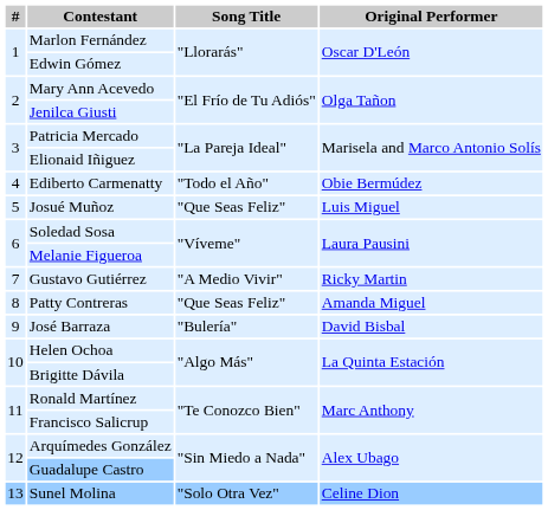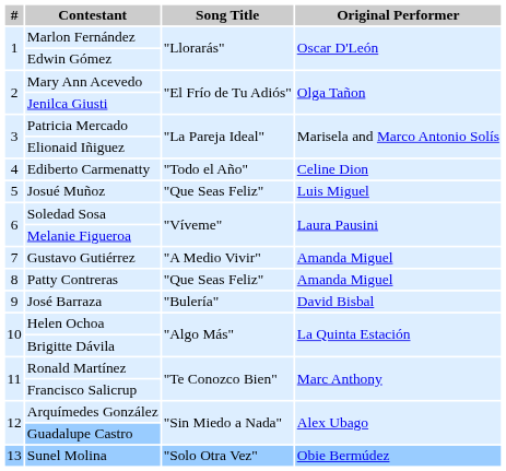 <table cellpadding=2 cellspacing=2>
 <tr bgcolor=#cccccc>
 <th>#</th>
 <th>Contestant</th>
 <th>Song Title</th>
 <th>Original Performer</th>
 </tr>
 <tr bgcolor=#DDEEFF>
 <td rowspan="2" align=center>1</td>
 <td>Marlon Fernández</td>
 <td rowspan="2">"Llorarás"</td>
 <td rowspan="2"><a href='#'>Oscar D'León</a></td>
 </tr>
 <tr bgcolor=#DDEEFF>
 <td>Edwin Gómez</td>
 </tr>
 <tr bgcolor=#DDEEFF>
 <td rowspan="2" align=center>2</td>
 <td>Mary Ann Acevedo</td>
 <td rowspan="2">"El Frío de Tu Adiós"</td>
 <td rowspan="2"><a href='#'>Olga Tañon</a></td>
 </tr>
 <tr bgcolor=#DDEEFF>
 <td><a href='#'>Jenilca Giusti</a></td>
 </tr>
 <tr bgcolor=#DDEEFF>
 <td rowspan="2" align=center>3</td>
 <td>Patricia Mercado</td>
 <td rowspan="2">"La Pareja Ideal"</td>
 <td rowspan="2">Marisela and <a href='#'>Marco Antonio Solís</a></td>
 </tr>
 <tr bgcolor=#DDEEFF>
 <td>Elionaid Iñiguez</td>
 </tr>
 <tr bgcolor=#DDEEFF>
 <td align=center>4</td>
 <td>Ediberto Carmenatty</td>
 <td>"Todo el Año"</td>
-<td><a href='#'>Obie Bermúdez</a></td>
+<td><a href='#'>Celine Dion</a></td>
 </tr>
 <tr bgcolor=#DDEEFF>
 <td align=center>5</td>
 <td>Josué Muñoz</td>
 <td>"Que Seas Feliz"</td>
 <td><a href='#'>Luis Miguel</a></td>
 </tr>
 <tr bgcolor=#DDEEFF>
 <td rowspan="2" align=center>6</td>
 <td>Soledad Sosa</td>
 <td rowspan="2">"Víveme"</td>
 <td rowspan="2"><a href='#'>Laura Pausini</a></td>
 </tr>
 <tr bgcolor=#DDEEFF>
 <td><a href='#'>Melanie Figueroa</a></td>
 </tr>
 <tr bgcolor=#DDEEFF>
 <td align=center>7</td>
 <td>Gustavo Gutiérrez</td>
 <td>"A Medio Vivir"</td>
-<td><a href='#'>Ricky Martin</a></td>
+<td><a href='#'>Amanda Miguel</a></td>
 </tr>
 <tr bgcolor=#DDEEFF>
 <td align=center>8</td>
 <td>Patty Contreras</td>
 <td>"Que Seas Feliz"</td>
 <td><a href='#'>Amanda Miguel</a></td>
 </tr>
 <tr bgcolor=#DDEEFF>
 <td align=center>9</td>
 <td>José Barraza</td>
 <td>"Bulería"</td>
 <td><a href='#'>David Bisbal</a></td>
 </tr>
 <tr bgcolor=#DDEEFF>
 <td rowspan="2" align=center>10</td>
 <td>Helen Ochoa</td>
 <td rowspan="2">"Algo Más"</td>
 <td rowspan="2"><a href='#'>La Quinta Estación</a></td>
 </tr>
 <tr bgcolor=#DDEEFF>
 <td>Brigitte Dávila</td>
 </tr>
 <tr bgcolor=#DDEEFF>
 <td rowspan="2" align=center>11</td>
 <td>Ronald Martínez</td>
 <td rowspan="2">"Te Conozco Bien"</td>
 <td rowspan="2"><a href='#'>Marc Anthony</a></td>
 </tr>
 <tr bgcolor=#DDEEFF>
 <td>Francisco Salicrup</td>
 </tr>
 <tr bgcolor=#DDEEFF>
 <td rowspan="2" align=center>12</td>
 <td>Arquímedes González</td>
 <td rowspan="2">"Sin Miedo a Nada"</td>
 <td rowspan="2"><a href='#'>Alex Ubago</a></td>
 </tr>
 <tr bgcolor=#99CCFF>
 <td>Guadalupe Castro</td>
 </tr>
 <tr bgcolor=#99CCFF>
 <td align=center>13</td>
 <td>Sunel Molina</td>
 <td>"Solo Otra Vez"</td>
-<td><a href='#'>Celine Dion</a></td>
+<td><a href='#'>Obie Bermúdez</a></td>
 </tr>
 </table>
